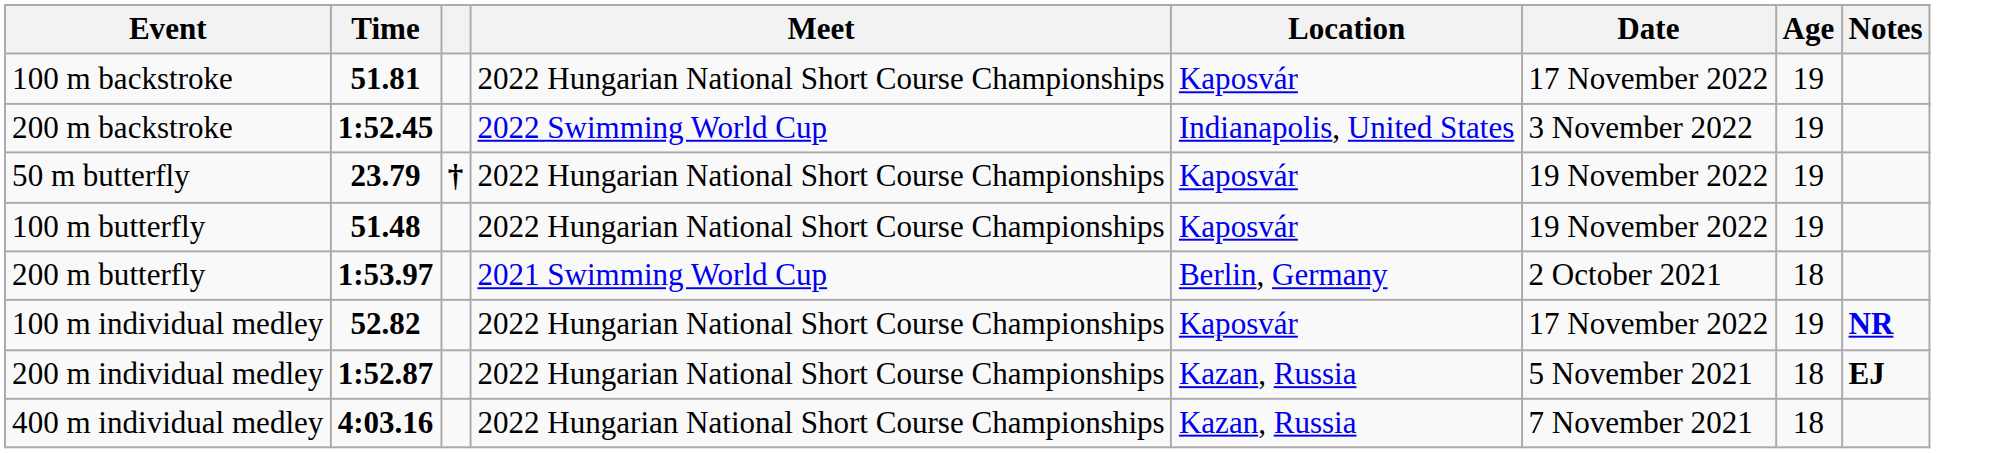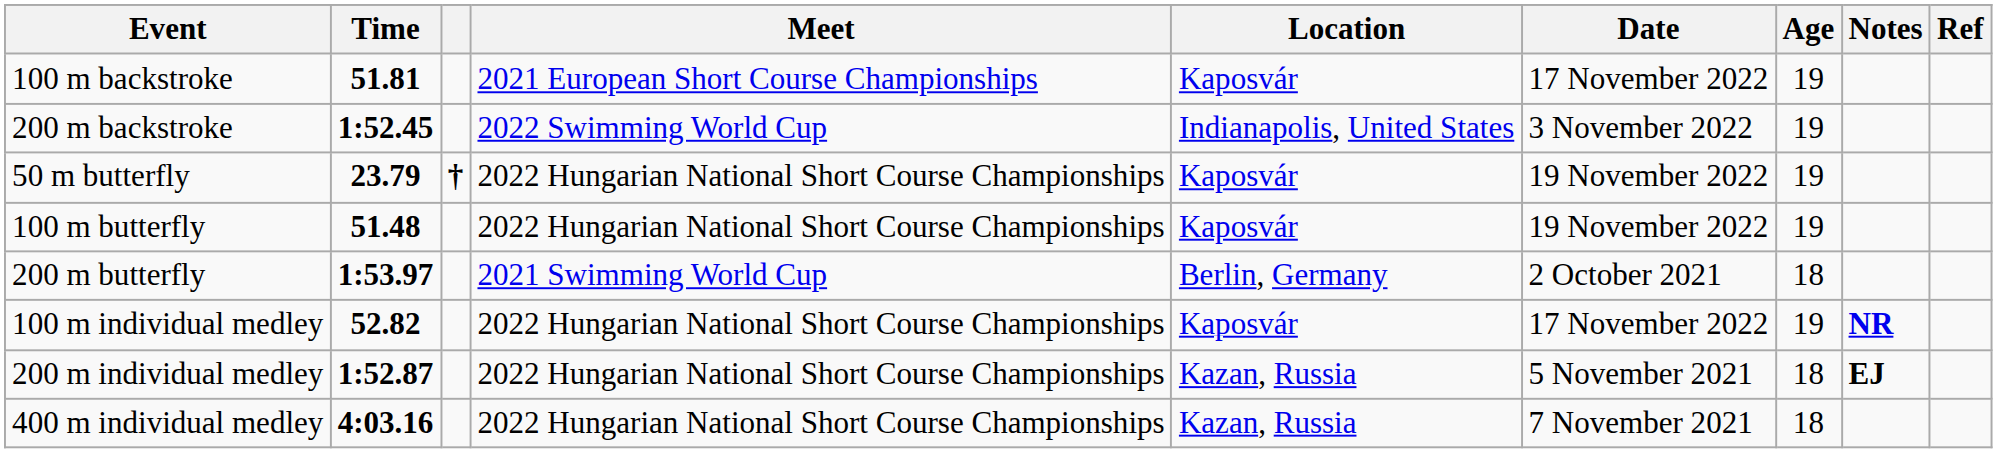 <table class="wikitable">
 <tr>
 <th>Event</th>
 <th>Time</th>
 <th></th>
 <th>Meet</th>
 <th>Location</th>
 <th>Date</th>
 <th>Age</th>
 <th>Notes</th>
+<th>Ref</th>
 </tr>
 <tr>
 <td>100 m backstroke</td>
 <td style="text-align:center;"><strong>51.81</strong></td>
 <td></td>
-<td>2022 Hungarian National Short Course Championships</td>
+<td><a href='#'>2021 European Short Course Championships</a></td>
 <td><a href='#'>Kaposvár</a></td>
 <td>17 November 2022</td>
 <td style="text-align:center;">19</td>
 <td></td>
+<td style="text-align:center;"></td>
 </tr>
 <tr>
 <td>200 m backstroke</td>
 <td style="text-align:center;"><strong>1:52.45</strong></td>
 <td></td>
 <td><a href='#'>2022 Swimming World Cup</a></td>
 <td><a href='#'>Indianapolis</a>, <a href='#'>United States</a></td>
 <td>3 November 2022</td>
 <td style="text-align:center;">19</td>
 <td></td>
+<td style="text-align:center;"></td>
 </tr>
 <tr>
 <td>50 m butterfly</td>
 <td style="text-align:center;"><strong>23.79</strong></td>
 <td><strong>†</strong></td>
 <td>2022 Hungarian National Short Course Championships</td>
 <td><a href='#'>Kaposvár</a></td>
 <td>19 November 2022</td>
 <td style="text-align:center;">19</td>
 <td></td>
+<td style="text-align:center;"></td>
 </tr>
 <tr>
 <td>100 m butterfly</td>
 <td style="text-align:center;"><strong>51.48</strong></td>
 <td></td>
 <td>2022 Hungarian National Short Course Championships</td>
 <td><a href='#'>Kaposvár</a></td>
 <td>19 November 2022</td>
 <td style="text-align:center;">19</td>
 <td></td>
+<td style="text-align:center;"></td>
 </tr>
 <tr>
 <td>200 m butterfly</td>
 <td style="text-align:center;"><strong>1:53.97</strong></td>
 <td></td>
 <td><a href='#'>2021 Swimming World Cup</a></td>
 <td><a href='#'>Berlin</a>, <a href='#'>Germany</a></td>
 <td>2 October 2021</td>
 <td style="text-align:center;">18</td>
 <td></td>
+<td style="text-align:center;"></td>
 </tr>
 <tr>
 <td>100 m individual medley</td>
 <td style="text-align:center;"><strong>52.82</strong></td>
 <td></td>
 <td>2022 Hungarian National Short Course Championships</td>
 <td><a href='#'>Kaposvár</a></td>
 <td>17 November 2022</td>
 <td style="text-align:center;">19</td>
 <td><strong><a href='#'>NR</a></strong></td>
+<td style="text-align:center;"></td>
 </tr>
 <tr>
 <td>200 m individual medley</td>
 <td style="text-align:center;"><strong>1:52.87</strong></td>
 <td></td>
 <td>2022 Hungarian National Short Course Championships</td>
 <td><a href='#'>Kazan</a>, <a href='#'>Russia</a></td>
 <td>5 November 2021</td>
 <td style="text-align:center;">18</td>
 <td><strong>EJ</strong></td>
+<td style="text-align:center;"></td>
 </tr>
 <tr>
 <td>400 m individual medley</td>
 <td style="text-align:center;"><strong>4:03.16</strong></td>
 <td></td>
 <td>2022 Hungarian National Short Course Championships</td>
 <td><a href='#'>Kazan</a>, <a href='#'>Russia</a></td>
 <td>7 November 2021</td>
 <td style="text-align:center;">18</td>
 <td></td>
+<td style="text-align:center;"></td>
 </tr>
 </table>
